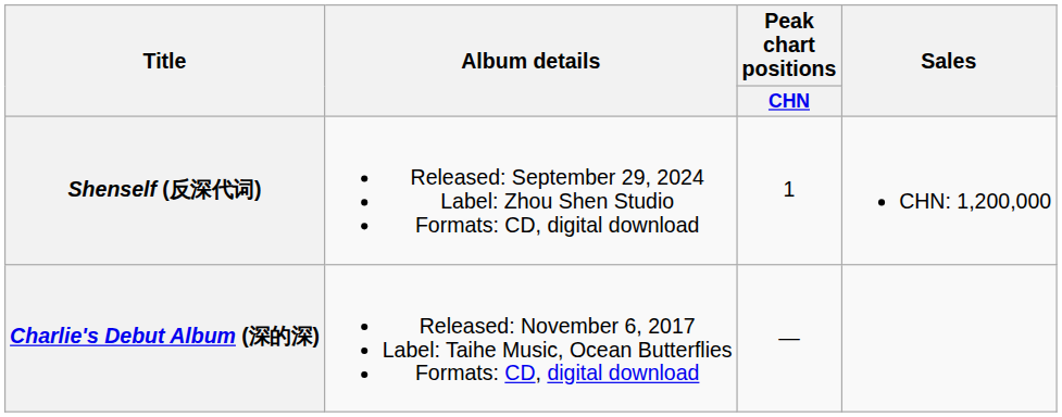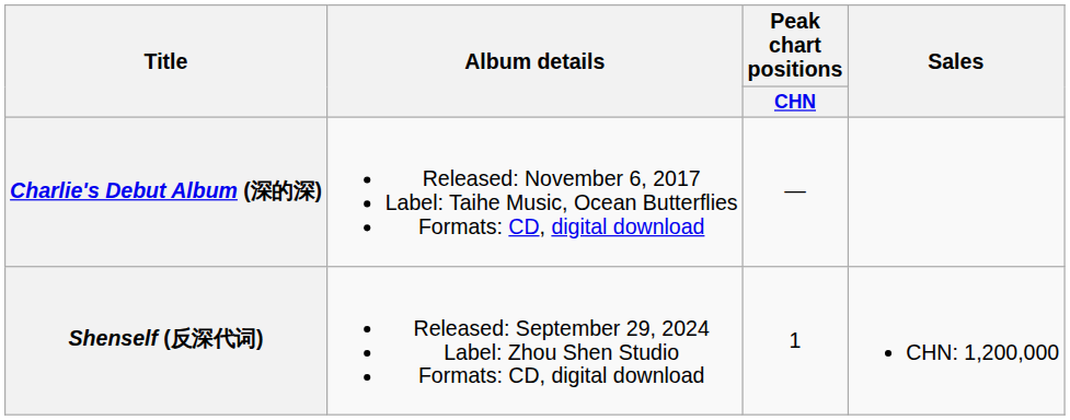 <table class="wikitable plainrowheaders" style="text-align:center;">
 <tr>
 <th rowspan="2">Title</th>
 <th rowspan="2">Album details</th>
 <th>Peak chart positions</th>
 <th rowspan="2">Sales</th>
 </tr>
 <tr>
 <th scope="col" style="width:3em;font-size:90%;"><a href='#'>CHN</a><br></th>
 </tr>
 <tr>
+<th scope="row"><em><a href='#'>Charlie's Debut Album</a></em> (深的深)</th>
+<td><br><ul><li>Released: November 6, 2017</li><li>Label: Taihe Music, Ocean Butterflies</li><li>Formats: <a href='#'>CD</a>, <a href='#'>digital download</a></li></ul></td>
+<td>—</td>
+<td></td>
+</tr>
+<tr>
 <th scope="row"><em>Shenself</em> (反深代词)</th>
 <td><br><ul><li>Released: September 29, 2024</li><li>Label: Zhou Shen Studio</li><li>Formats: CD, digital download</li></ul></td>
 <td>1</td>
 <td><br><ul><li>CHN: 1,200,000 </li></ul></td>
 </tr>
-<tr>
-<th scope="row"><em><a href='#'>Charlie's Debut Album</a></em> (深的深)</th>
-<td><br><ul><li>Released: November 6, 2017</li><li>Label: Taihe Music, Ocean Butterflies</li><li>Formats: <a href='#'>CD</a>, <a href='#'>digital download</a></li></ul></td>
-<td>—</td>
-<td></td>
-</tr>
 </table>
